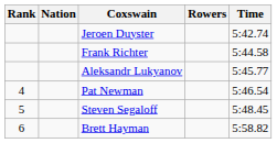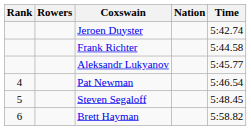 <table class="wikitable sortable" style="text-align:center">
 <tr>
 <th>Rank</th>
+<th>Rowers</th>
+<th>Coxswain</th>
 <th>Nation</th>
-<th>Coxswain</th>
-<th>Rowers</th>
 <th>Time</th>
 </tr>
 <tr>
 <td></td>
+<td></td>
+<td align=left><a href='#'>Jeroen Duyster</a></td>
 <td align=left></td>
-<td align=left><a href='#'>Jeroen Duyster</a></td>
-<td></td>
 <td>5:42.74</td>
 </tr>
 <tr>
 <td></td>
+<td></td>
+<td align=left><a href='#'>Frank Richter</a></td>
 <td align=left></td>
-<td align=left><a href='#'>Frank Richter</a></td>
-<td></td>
 <td>5:44.58</td>
 </tr>
 <tr>
 <td></td>
+<td></td>
+<td align="left"><a href='#'>Aleksandr Lukyanov</a></td>
 <td align=left></td>
-<td align="left"><a href='#'>Aleksandr Lukyanov</a></td>
-<td></td>
 <td>5:45.77</td>
 </tr>
 <tr>
 <td>4</td>
+<td></td>
+<td align=left><a href='#'>Pat Newman</a></td>
 <td align=left></td>
-<td align=left><a href='#'>Pat Newman</a></td>
-<td></td>
 <td>5:46.54</td>
 </tr>
 <tr>
 <td>5</td>
+<td></td>
+<td align=left><a href='#'>Steven Segaloff</a></td>
 <td align=left></td>
-<td align=left><a href='#'>Steven Segaloff</a></td>
-<td></td>
 <td>5:48.45</td>
 </tr>
 <tr>
 <td>6</td>
+<td></td>
+<td align=left><a href='#'>Brett Hayman</a></td>
 <td align=left></td>
-<td align=left><a href='#'>Brett Hayman</a></td>
-<td></td>
 <td>5:58.82</td>
 </tr>
 </table>
